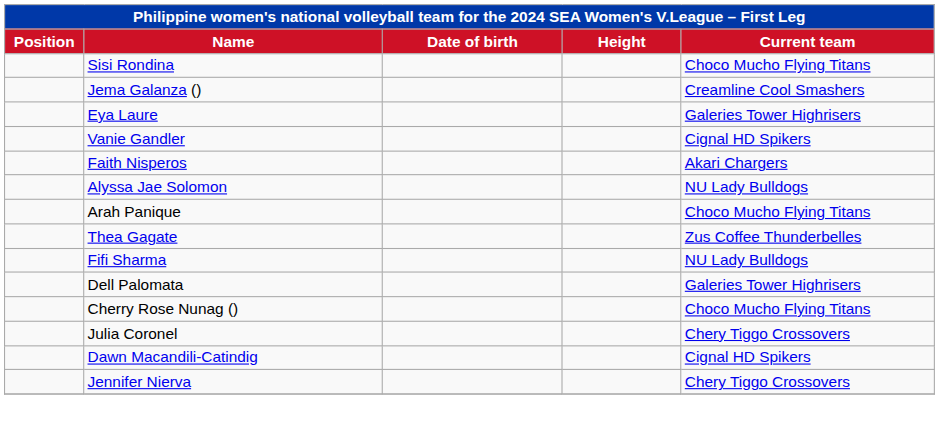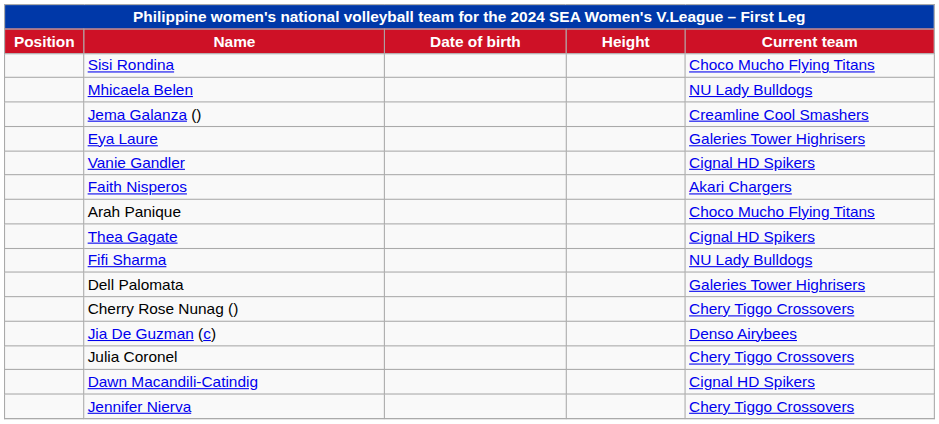 <table class="wikitable sortable" style="font-size:90%; text-align:center;">
 <tr>
 <th colspan="5" style= "background:#0038A8; color:#FFFFFF"><strong>Philippine women's national volleyball team for the 2024 SEA Women's V.League – First Leg</strong></th>
 </tr>
 <tr>
 <th style="width:5em; background:#CE1126; color:#FFFFFF;">Position</th>
 <th style="width:25em; background:#CE1126; color:#FFFFFF;">Name</th>
 <th style="width:15em; background:#CE1126; color:#FFFFFF;">Date of birth</th>
 <th style="width:9em; background:#CE1126; color:#FFFFFF;">Height</th>
 <th style="width:20em; background:#CE1126; color:#FFFFFF;">Current team</th>
 </tr>
 <tr align=center>
 <td></td>
 <td align=left><a href='#'>Sisi Rondina</a></td>
 <td align=right></td>
 <td></td>
 <td align=left> <a href='#'>Choco Mucho Flying Titans</a></td>
+</tr>
+<tr align=center>
+<td></td>
+<td align=left><a href='#'>Mhicaela Belen</a></td>
+<td align=right></td>
+<td></td>
+<td align=left> <a href='#'>NU Lady Bulldogs</a></td>
 </tr>
 <tr align=center>
 <td></td>
 <td align=left><a href='#'>Jema Galanza</a> ()</td>
 <td align=right></td>
 <td></td>
 <td align=left> <a href='#'>Creamline Cool Smashers</a></td>
 </tr>
 <tr align=center>
 <td></td>
 <td align=left><a href='#'>Eya Laure</a></td>
 <td align=right></td>
 <td></td>
 <td align=left> <a href='#'>Galeries Tower Highrisers</a></td>
 </tr>
 <tr align=center>
 <td></td>
 <td align=left><a href='#'>Vanie Gandler</a></td>
 <td align=right></td>
 <td></td>
 <td align=left> <a href='#'>Cignal HD Spikers</a></td>
 </tr>
 <tr align=center>
 <td></td>
 <td align=left><a href='#'>Faith Nisperos</a></td>
 <td align=right></td>
 <td></td>
 <td align=left> <a href='#'>Akari Chargers</a></td>
 </tr>
 <tr align=center>
 <td></td>
-<td align=left><a href='#'>Alyssa Jae Solomon</a></td>
-<td align=right></td>
-<td></td>
-<td align=left> <a href='#'>NU Lady Bulldogs</a></td>
-</tr>
-<tr align=center>
-<td></td>
 <td align=left>Arah Panique</td>
 <td align=right></td>
 <td></td>
 <td align=left> <a href='#'>Choco Mucho Flying Titans</a></td>
 </tr>
 <tr align=center>
 <td></td>
 <td align=left><a href='#'>Thea Gagate</a></td>
 <td align=right></td>
 <td></td>
-<td align=left> <a href='#'>Zus Coffee Thunderbelles</a></td>
+<td align=left> <a href='#'>Cignal HD Spikers</a></td>
 </tr>
 <tr align=center>
 <td></td>
 <td align=left><a href='#'>Fifi Sharma</a></td>
 <td align=right></td>
 <td></td>
 <td align=left> <a href='#'>NU Lady Bulldogs</a></td>
 </tr>
 <tr align=center>
 <td></td>
 <td align=left>Dell Palomata</td>
 <td align=right></td>
 <td></td>
 <td align=left> <a href='#'>Galeries Tower Highrisers</a></td>
 </tr>
 <tr align=center>
 <td></td>
 <td align=left>Cherry Rose Nunag ()</td>
 <td align=right></td>
 <td></td>
-<td align=left> <a href='#'>Choco Mucho Flying Titans</a></td>
+<td align=left> <a href='#'>Chery Tiggo Crossovers</a></td>
+</tr>
+<tr align=center>
+<td></td>
+<td align=left><a href='#'>Jia De Guzman</a> (<a href='#'>c</a>)</td>
+<td align=right></td>
+<td></td>
+<td align=left> <a href='#'>Denso Airybees</a></td>
 </tr>
 <tr align=center>
 <td></td>
 <td align=left>Julia Coronel</td>
 <td align=right></td>
 <td></td>
 <td align=left> <a href='#'>Chery Tiggo Crossovers</a></td>
 </tr>
 <tr align=center>
 <td></td>
 <td align=left><a href='#'>Dawn Macandili-Catindig</a></td>
 <td align=right></td>
 <td></td>
 <td align=left> <a href='#'>Cignal HD Spikers</a></td>
 </tr>
 <tr align=center>
 <td></td>
 <td align=left><a href='#'>Jennifer Nierva</a></td>
 <td align=right></td>
 <td></td>
 <td align=left> <a href='#'>Chery Tiggo Crossovers</a></td>
 </tr>
 <tr align=center>
 </tr>
 </table>
